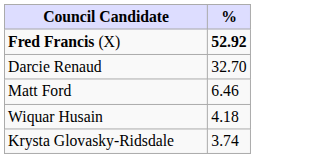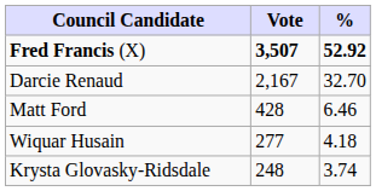 <table class="wikitable sortable">
 <tr>
 <th style="background:#ddf; width:200px;">Council Candidate</th>
+<th style="background:#ddf; width:50px;">Vote</th>
 <th style="background:#ddf; width:30px;">%</th>
 </tr>
 <tr>
 <td><strong>Fred Francis</strong> (X)</td>
+<td><strong>3,507</strong></td>
 <td><strong>52.92</strong></td>
 </tr>
 <tr>
 <td>Darcie Renaud</td>
+<td>2,167</td>
 <td>32.70</td>
 </tr>
 <tr>
 <td>Matt Ford</td>
+<td>428</td>
 <td>6.46</td>
 </tr>
 <tr>
 <td>Wiquar Husain</td>
+<td>277</td>
 <td>4.18</td>
 </tr>
 <tr>
 <td>Krysta Glovasky-Ridsdale</td>
+<td>248</td>
 <td>3.74</td>
 </tr>
 </table>
